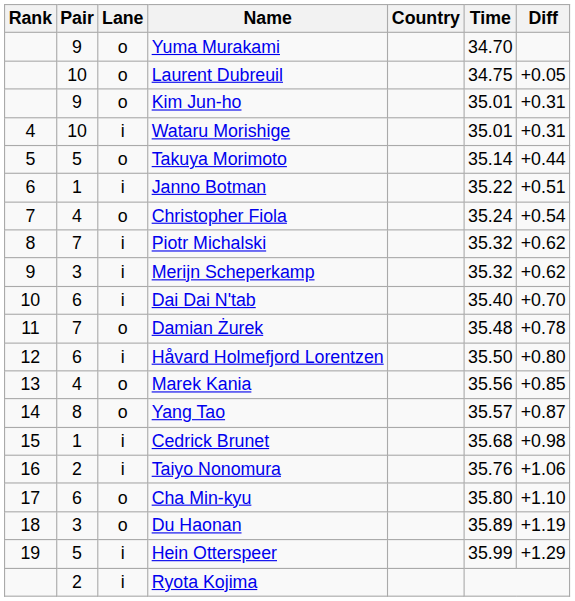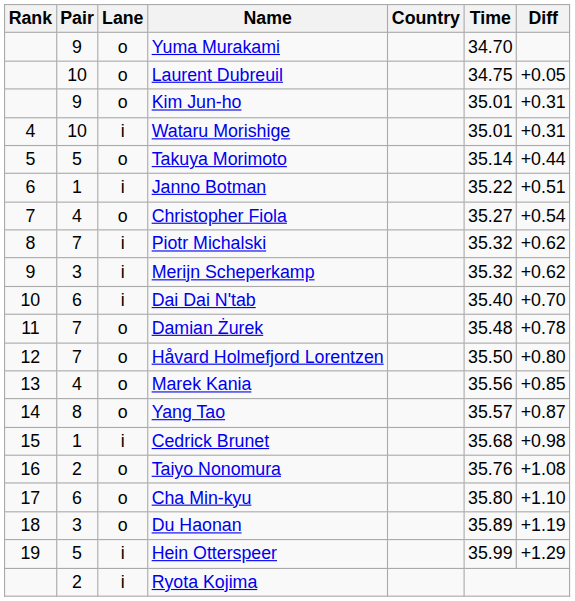 <table class="wikitable sortable" style="text-align:center">
 <tr>
 <th>Rank</th>
 <th>Pair</th>
 <th>Lane</th>
 <th>Name</th>
 <th>Country</th>
 <th>Time</th>
 <th>Diff</th>
 </tr>
 <tr>
 <td></td>
 <td>9</td>
 <td>o</td>
 <td align=left><a href='#'>Yuma Murakami</a></td>
 <td align=left></td>
 <td>34.70</td>
 <td></td>
 </tr>
 <tr>
 <td></td>
 <td>10</td>
 <td>o</td>
 <td align=left><a href='#'>Laurent Dubreuil</a></td>
 <td align=left></td>
 <td>34.75</td>
 <td>+0.05</td>
 </tr>
 <tr>
 <td></td>
 <td>9</td>
 <td>o</td>
 <td align=left><a href='#'>Kim Jun-ho</a></td>
 <td align=left></td>
 <td>35.01</td>
 <td>+0.31</td>
 </tr>
 <tr>
 <td>4</td>
 <td>10</td>
 <td>i</td>
 <td align=left><a href='#'>Wataru Morishige</a></td>
 <td align=left></td>
 <td>35.01</td>
 <td>+0.31</td>
 </tr>
 <tr>
 <td>5</td>
 <td>5</td>
 <td>o</td>
 <td align=left><a href='#'>Takuya Morimoto</a></td>
 <td align=left></td>
 <td>35.14</td>
 <td>+0.44</td>
 </tr>
 <tr>
 <td>6</td>
 <td>1</td>
 <td>i</td>
 <td align=left><a href='#'>Janno Botman</a></td>
 <td align=left></td>
 <td>35.22</td>
 <td>+0.51</td>
 </tr>
 <tr>
 <td>7</td>
 <td>4</td>
 <td>o</td>
 <td align=left><a href='#'>Christopher Fiola</a></td>
 <td align=left></td>
-<td>35.24</td>
+<td>35.27</td>
 <td>+0.54</td>
 </tr>
 <tr>
 <td>8</td>
 <td>7</td>
 <td>i</td>
 <td align=left><a href='#'>Piotr Michalski</a></td>
 <td align=left></td>
 <td>35.32</td>
 <td>+0.62</td>
 </tr>
 <tr>
 <td>9</td>
 <td>3</td>
 <td>i</td>
 <td align=left><a href='#'>Merijn Scheperkamp</a></td>
 <td align=left></td>
 <td>35.32</td>
 <td>+0.62</td>
 </tr>
 <tr>
 <td>10</td>
 <td>6</td>
 <td>i</td>
 <td align=left><a href='#'>Dai Dai N'tab</a></td>
 <td align=left></td>
 <td>35.40</td>
 <td>+0.70</td>
 </tr>
 <tr>
 <td>11</td>
 <td>7</td>
 <td>o</td>
 <td align=left><a href='#'>Damian Żurek</a></td>
 <td align=left></td>
 <td>35.48</td>
 <td>+0.78</td>
 </tr>
 <tr>
 <td>12</td>
-<td>6</td>
-<td>i</td>
+<td>7</td>
+<td>o</td>
 <td align=left><a href='#'>Håvard Holmefjord Lorentzen</a></td>
 <td align=left></td>
 <td>35.50</td>
 <td>+0.80</td>
 </tr>
 <tr>
 <td>13</td>
 <td>4</td>
 <td>o</td>
 <td align=left><a href='#'>Marek Kania</a></td>
 <td align=left></td>
 <td>35.56</td>
 <td>+0.85</td>
 </tr>
 <tr>
 <td>14</td>
 <td>8</td>
 <td>o</td>
 <td align=left><a href='#'>Yang Tao</a></td>
 <td align=left></td>
 <td>35.57</td>
 <td>+0.87</td>
 </tr>
 <tr>
 <td>15</td>
 <td>1</td>
 <td>i</td>
 <td align=left><a href='#'>Cedrick Brunet</a></td>
 <td align=left></td>
 <td>35.68</td>
 <td>+0.98</td>
 </tr>
 <tr>
 <td>16</td>
 <td>2</td>
-<td>i</td>
+<td>o</td>
 <td align=left><a href='#'>Taiyo Nonomura</a></td>
 <td align=left></td>
 <td>35.76</td>
-<td>+1.06</td>
+<td>+1.08</td>
 </tr>
 <tr>
 <td>17</td>
 <td>6</td>
 <td>o</td>
 <td align=left><a href='#'>Cha Min-kyu</a></td>
 <td align=left></td>
 <td>35.80</td>
 <td>+1.10</td>
 </tr>
 <tr>
 <td>18</td>
 <td>3</td>
 <td>o</td>
 <td align=left><a href='#'>Du Haonan</a></td>
 <td align=left></td>
 <td>35.89</td>
 <td>+1.19</td>
 </tr>
 <tr>
 <td>19</td>
 <td>5</td>
 <td>i</td>
 <td align=left><a href='#'>Hein Otterspeer</a></td>
 <td align=left></td>
 <td>35.99</td>
 <td>+1.29</td>
 </tr>
 <tr>
 <td></td>
 <td>2</td>
 <td>i</td>
 <td align=left><a href='#'>Ryota Kojima</a></td>
 <td align=left></td>
 <td colspan=2></td>
 </tr>
 </table>
